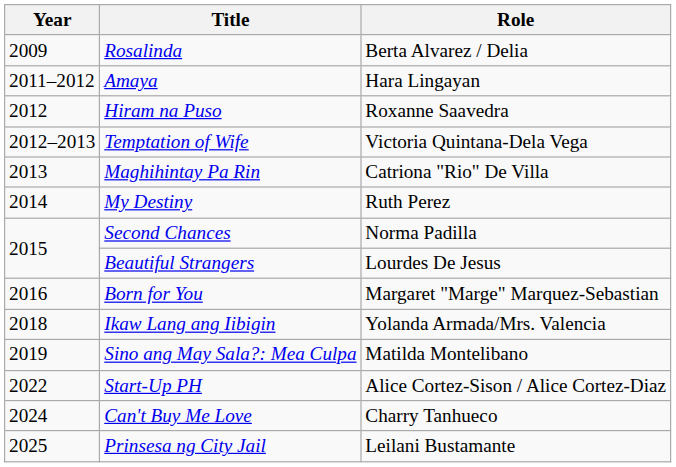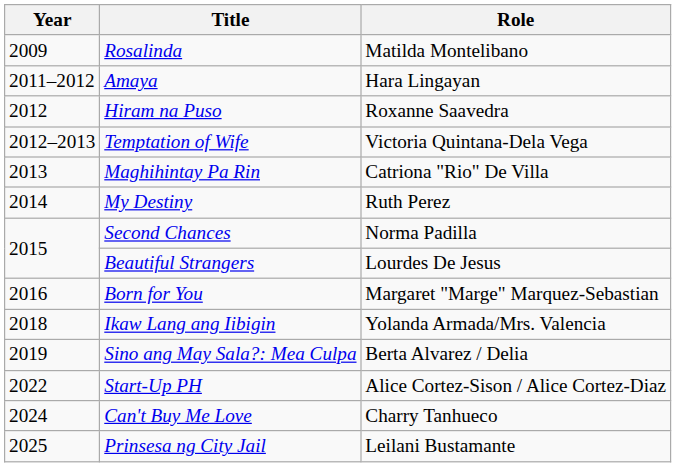 <table class="wikitable">
 <tr>
 <th>Year</th>
 <th>Title</th>
 <th>Role</th>
 </tr>
 <tr>
 <td>2009</td>
 <td><em><a href='#'>Rosalinda</a></em></td>
-<td>Berta Alvarez / Delia</td>
+<td>Matilda Montelibano</td>
 </tr>
 <tr>
 <td>2011–2012</td>
 <td><em><a href='#'>Amaya</a></em></td>
 <td>Hara Lingayan</td>
 </tr>
 <tr>
 <td>2012</td>
 <td><em><a href='#'>Hiram na Puso</a></em></td>
 <td>Roxanne Saavedra</td>
 </tr>
 <tr>
 <td>2012–2013</td>
 <td><em><a href='#'>Temptation of Wife</a></em></td>
 <td>Victoria Quintana-Dela Vega</td>
 </tr>
 <tr>
 <td>2013</td>
 <td><em><a href='#'>Maghihintay Pa Rin</a></em></td>
 <td>Catriona "Rio" De Villa</td>
 </tr>
 <tr>
 <td>2014</td>
 <td><em><a href='#'>My Destiny</a></em></td>
 <td>Ruth Perez</td>
 </tr>
 <tr>
 <td rowspan="2">2015</td>
 <td><em><a href='#'>Second Chances</a></em></td>
 <td>Norma Padilla</td>
 </tr>
 <tr>
 <td><em><a href='#'>Beautiful Strangers</a></em></td>
 <td>Lourdes De Jesus</td>
 </tr>
 <tr>
 <td>2016</td>
 <td><em><a href='#'>Born for You</a></em></td>
 <td>Margaret "Marge" Marquez-Sebastian</td>
 </tr>
 <tr>
 <td>2018</td>
 <td><em><a href='#'>Ikaw Lang ang Iibigin</a></em></td>
 <td>Yolanda Armada/Mrs. Valencia</td>
 </tr>
 <tr>
 <td>2019</td>
 <td><em><a href='#'>Sino ang May Sala?: Mea Culpa</a></em></td>
-<td>Matilda Montelibano</td>
+<td>Berta Alvarez / Delia</td>
 </tr>
 <tr>
 <td>2022</td>
 <td><em><a href='#'>Start-Up PH</a></em></td>
 <td>Alice Cortez-Sison / Alice Cortez-Diaz</td>
 </tr>
 <tr>
 <td>2024</td>
 <td><em><a href='#'>Can't Buy Me Love</a></em></td>
 <td>Charry Tanhueco</td>
 </tr>
 <tr>
 <td>2025</td>
 <td><em><a href='#'>Prinsesa ng City Jail</a></em></td>
 <td>Leilani Bustamante</td>
 </tr>
 </table>
